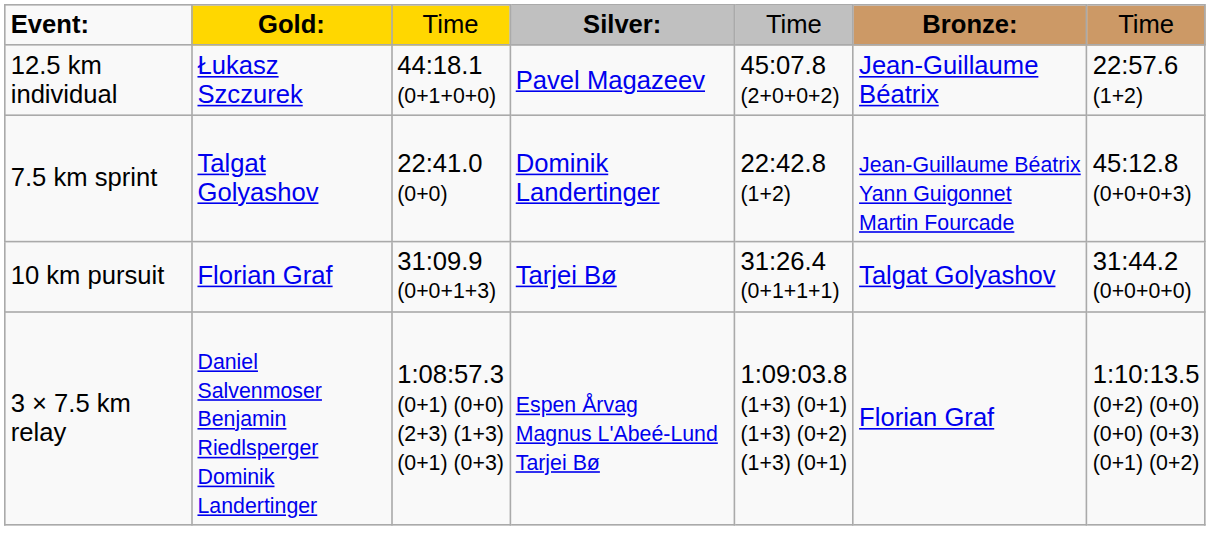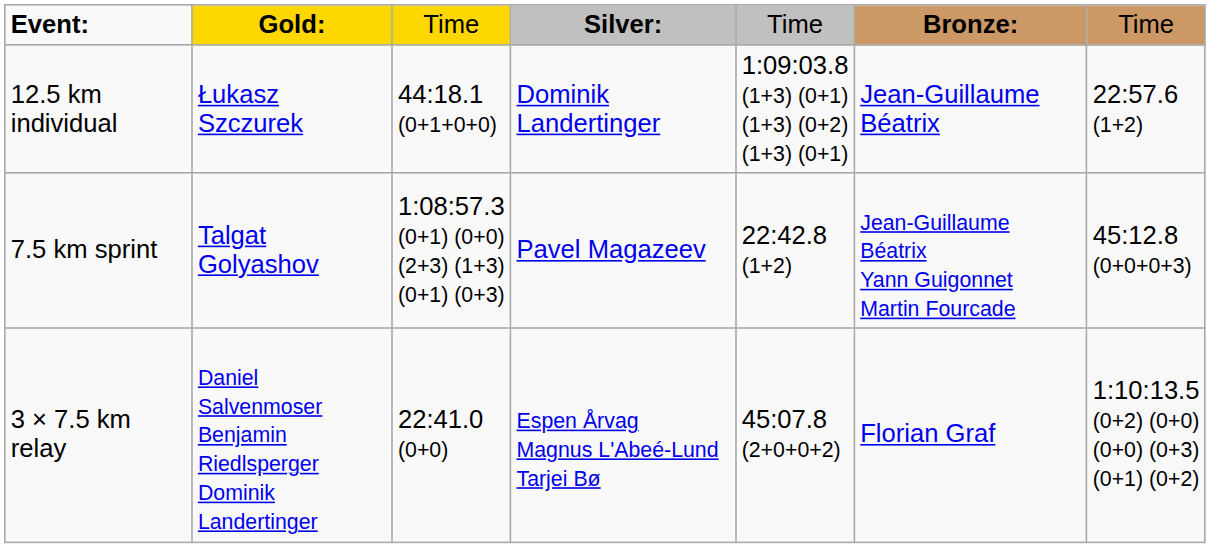 <table class="wikitable" width=85%>
 <tr>
 <td><strong>Event:</strong></td>
 <td style="text-align:center;background-color:gold;"><strong>Gold:</strong></td>
 <td style="text-align:center;background-color:gold;">Time</td>
 <td style="text-align:center;background-color:silver;"><strong>Silver:</strong></td>
 <td style="text-align:center;background-color:silver;">Time</td>
 <td style="text-align:center;background-color:#CC9966;"><strong>Bronze:</strong></td>
 <td style="text-align:center;background-color:#CC9966;">Time</td>
 </tr>
 <tr>
 <td>12.5 km individual<br><em></em></td>
 <td><a href='#'>Łukasz Szczurek</a><br><small></small></td>
 <td>44:18.1<br><small>(0+1+0+0)</small></td>
-<td><a href='#'>Pavel Magazeev</a><br><small></small></td>
-<td>45:07.8<br><small>(2+0+0+2)</small></td>
+<td><a href='#'>Dominik Landertinger</a><br><small></small></td>
+<td>1:09:03.8<br><small>(1+3) (0+1)<br>(1+3) (0+2)<br>(1+3) (0+1)</small></td>
 <td><a href='#'>Jean-Guillaume Béatrix</a><br><small></small></td>
 <td>22:57.6<br><small>(1+2)</small></td>
 </tr>
 <tr>
 <td>7.5 km sprint<br><em></em></td>
 <td><a href='#'>Talgat Golyashov</a><br><small></small></td>
-<td>22:41.0<br><small>(0+0)</small></td>
-<td><a href='#'>Dominik Landertinger</a><br><small></small></td>
+<td>1:08:57.3<br><small>(0+1) (0+0)<br>(2+3) (1+3)<br>(0+1) (0+3)</small></td>
+<td><a href='#'>Pavel Magazeev</a><br><small></small></td>
 <td>22:42.8<br><small>(1+2)</small></td>
 <td> <br><small><a href='#'>Jean-Guillaume Béatrix</a><br><a href='#'>Yann Guigonnet</a><br><a href='#'>Martin Fourcade</a></small></td>
 <td>45:12.8<br><small>(0+0+0+3)</small></td>
 </tr>
 <tr>
-<td>10 km pursuit<br><em></em></td>
-<td><a href='#'>Florian Graf</a><br><small></small></td>
-<td>31:09.9<br><small>(0+0+1+3)</small></td>
-<td><a href='#'>Tarjei Bø</a><br><small></small></td>
-<td>31:26.4<br><small>(0+1+1+1)</small></td>
-<td><a href='#'>Talgat Golyashov</a><br><small></small></td>
-<td>31:44.2<br><small>(0+0+0+0)</small></td>
-</tr>
-<tr>
 <td>3 × 7.5 km relay<br><em></em></td>
 <td>  <br><small><a href='#'>Daniel Salvenmoser</a><br><a href='#'>Benjamin Riedlsperger</a><br><a href='#'>Dominik Landertinger</a></small></td>
-<td>1:08:57.3<br><small>(0+1) (0+0)<br>(2+3) (1+3)<br>(0+1) (0+3)</small></td>
+<td>22:41.0<br><small>(0+0)</small></td>
 <td> <br><small><a href='#'>Espen Årvag</a><br><a href='#'>Magnus L'Abeé-Lund</a><br><a href='#'>Tarjei Bø</a></small></td>
-<td>1:09:03.8<br><small>(1+3) (0+1)<br>(1+3) (0+2)<br>(1+3) (0+1)</small></td>
+<td>45:07.8<br><small>(2+0+0+2)</small></td>
 <td><a href='#'>Florian Graf</a><br><small></small></td>
 <td>1:10:13.5<br><small>(0+2) (0+0)<br>(0+0) (0+3)<br>(0+1) (0+2)</small></td>
 </tr>
 </table>
